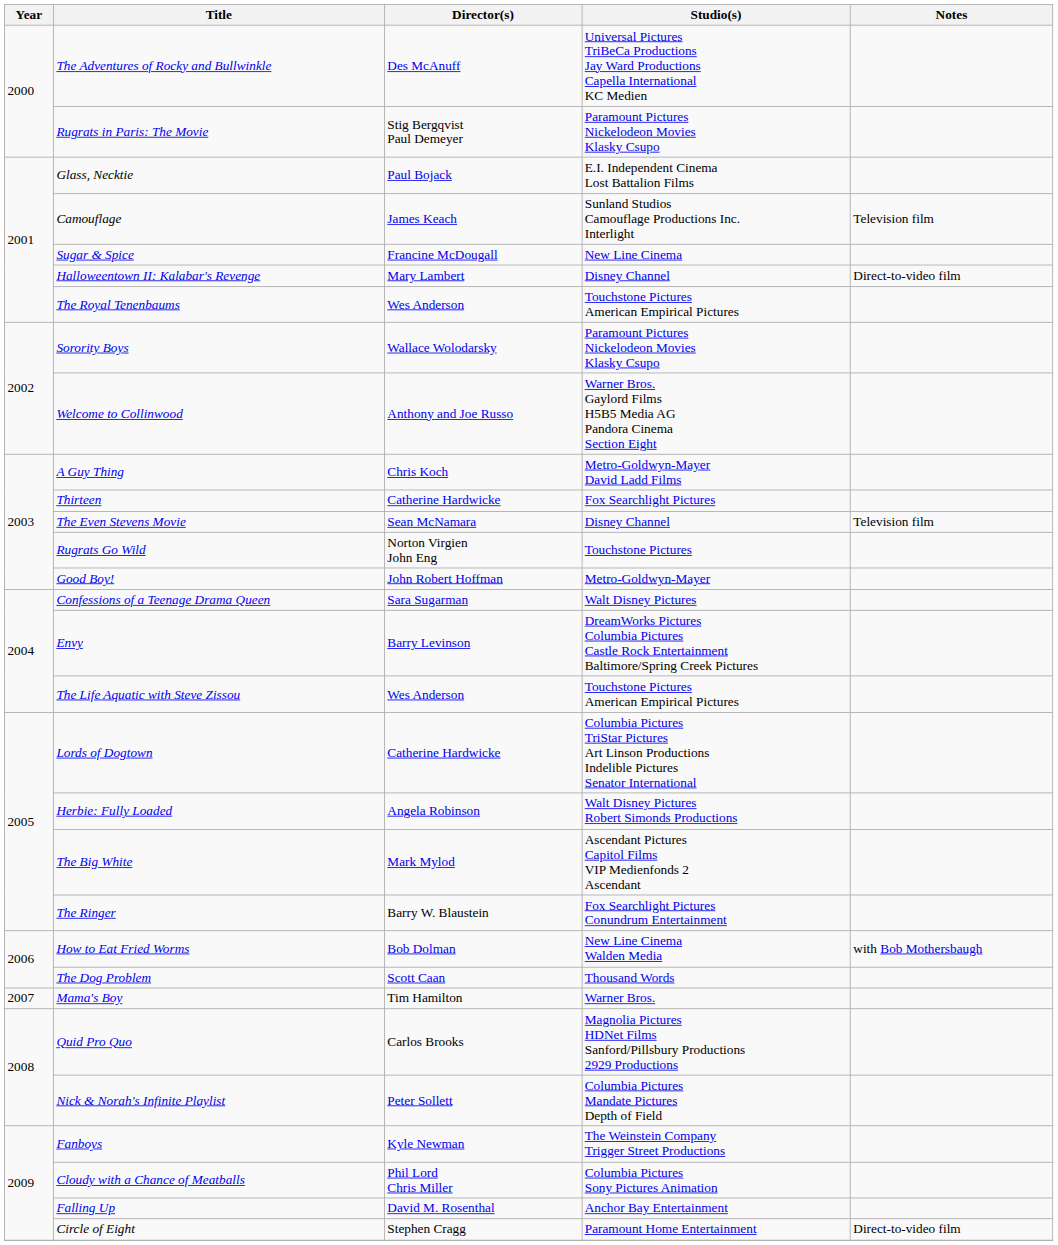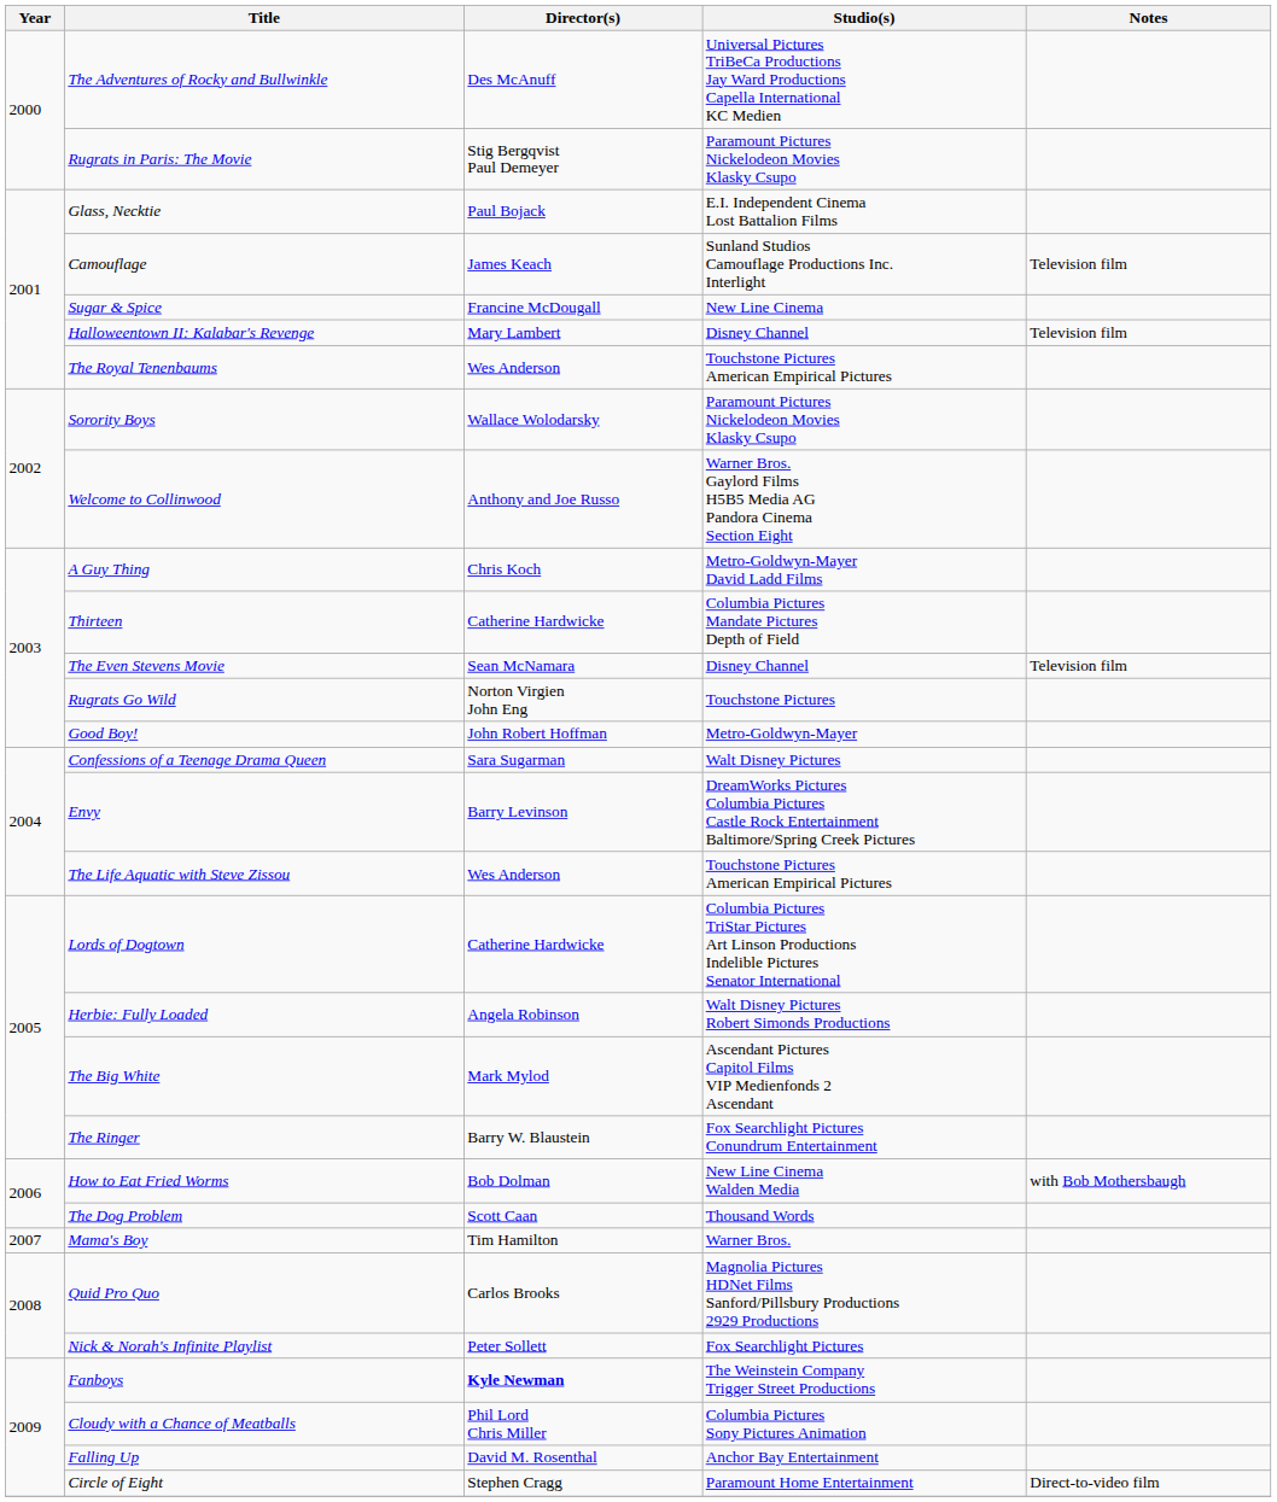 <table class="wikitable sortable" width=100%>
 <tr>
 <th>Year</th>
 <th>Title</th>
 <th>Director(s)</th>
 <th>Studio(s)</th>
 <th>Notes</th>
 </tr>
 <tr>
 <td rowspan="2">2000</td>
 <td><em><a href='#'>The Adventures of Rocky and Bullwinkle</a></em></td>
 <td><a href='#'>Des McAnuff</a></td>
 <td><a href='#'>Universal Pictures</a><br><a href='#'>TriBeCa Productions</a><br><a href='#'>Jay Ward Productions</a><br><a href='#'>Capella International</a><br>KC Medien</td>
 <td></td>
 </tr>
 <tr>
 <td><em><a href='#'>Rugrats in Paris: The Movie</a></em></td>
 <td>Stig Bergqvist<br>Paul Demeyer</td>
 <td><a href='#'>Paramount Pictures</a><br><a href='#'>Nickelodeon Movies</a><br><a href='#'>Klasky Csupo</a></td>
 <td></td>
 </tr>
 <tr>
 <td rowspan="5">2001</td>
 <td><em>Glass, Necktie</em></td>
 <td><a href='#'>Paul Bojack</a></td>
 <td>E.I. Independent Cinema<br>Lost Battalion Films</td>
 <td></td>
 </tr>
 <tr>
 <td><em>Camouflage</em></td>
 <td><a href='#'>James Keach</a></td>
 <td>Sunland Studios<br>Camouflage Productions Inc.<br>Interlight</td>
 <td>Television film</td>
 </tr>
 <tr>
 <td><em><a href='#'>Sugar & Spice</a></em></td>
 <td><a href='#'>Francine McDougall</a></td>
 <td><a href='#'>New Line Cinema</a></td>
 <td></td>
 </tr>
 <tr>
 <td><em><a href='#'>Halloweentown II: Kalabar's Revenge</a></em></td>
 <td><a href='#'>Mary Lambert</a></td>
 <td><a href='#'>Disney Channel</a></td>
-<td>Direct-to-video film</td>
+<td>Television film</td>
 </tr>
 <tr>
 <td><em><a href='#'>The Royal Tenenbaums</a></em></td>
 <td><a href='#'>Wes Anderson</a></td>
 <td><a href='#'>Touchstone Pictures</a><br>American Empirical Pictures</td>
 <td></td>
 </tr>
 <tr>
 <td rowspan="2">2002</td>
 <td><em><a href='#'>Sorority Boys</a></em></td>
 <td><a href='#'>Wallace Wolodarsky</a></td>
 <td><a href='#'>Paramount Pictures</a><br><a href='#'>Nickelodeon Movies</a><br><a href='#'>Klasky Csupo</a></td>
 <td></td>
 </tr>
 <tr>
 <td><em><a href='#'>Welcome to Collinwood</a></em></td>
 <td><a href='#'>Anthony and Joe Russo</a></td>
 <td><a href='#'>Warner Bros.</a><br>Gaylord Films<br>H5B5 Media AG<br>Pandora Cinema<br><a href='#'>Section Eight</a></td>
 <td></td>
 </tr>
 <tr>
 <td rowspan="5">2003</td>
 <td><em><a href='#'>A Guy Thing</a></em></td>
 <td><a href='#'>Chris Koch</a></td>
 <td><a href='#'>Metro-Goldwyn-Mayer</a><br><a href='#'>David Ladd Films</a></td>
 <td></td>
 </tr>
 <tr>
 <td><em><a href='#'>Thirteen</a></em></td>
 <td><a href='#'>Catherine Hardwicke</a></td>
-<td><a href='#'>Fox Searchlight Pictures</a></td>
+<td><a href='#'>Columbia Pictures</a><br><a href='#'>Mandate Pictures</a><br>Depth of Field</td>
 <td></td>
 </tr>
 <tr>
 <td><em><a href='#'>The Even Stevens Movie</a></em></td>
 <td><a href='#'>Sean McNamara</a></td>
 <td><a href='#'>Disney Channel</a></td>
 <td>Television film</td>
 </tr>
 <tr>
 <td><em><a href='#'>Rugrats Go Wild</a></em></td>
 <td>Norton Virgien<br>John Eng</td>
 <td><a href='#'>Touchstone Pictures</a></td>
 <td></td>
 </tr>
 <tr>
 <td><em><a href='#'>Good Boy!</a></em></td>
 <td><a href='#'>John Robert Hoffman</a></td>
 <td><a href='#'>Metro-Goldwyn-Mayer</a></td>
 <td></td>
 </tr>
 <tr>
 <td rowspan="3">2004</td>
 <td><em><a href='#'>Confessions of a Teenage Drama Queen</a></em></td>
 <td><a href='#'>Sara Sugarman</a></td>
 <td><a href='#'>Walt Disney Pictures</a></td>
 <td></td>
 </tr>
 <tr>
 <td><em><a href='#'>Envy</a></em></td>
 <td><a href='#'>Barry Levinson</a></td>
 <td><a href='#'>DreamWorks Pictures</a><br><a href='#'>Columbia Pictures</a><br><a href='#'>Castle Rock Entertainment</a><br>Baltimore/Spring Creek Pictures</td>
 <td></td>
 </tr>
 <tr>
 <td><em><a href='#'>The Life Aquatic with Steve Zissou</a></em></td>
 <td><a href='#'>Wes Anderson</a></td>
 <td><a href='#'>Touchstone Pictures</a><br>American Empirical Pictures</td>
 <td></td>
 </tr>
 <tr>
 <td rowspan="4">2005</td>
 <td><em><a href='#'>Lords of Dogtown</a></em></td>
 <td><a href='#'>Catherine Hardwicke</a></td>
 <td><a href='#'>Columbia Pictures</a><br><a href='#'>TriStar Pictures</a><br>Art Linson Productions<br>Indelible Pictures<br><a href='#'>Senator International</a></td>
 <td></td>
 </tr>
 <tr>
 <td><em><a href='#'>Herbie: Fully Loaded</a></em></td>
 <td><a href='#'>Angela Robinson</a></td>
 <td><a href='#'>Walt Disney Pictures</a><br><a href='#'>Robert Simonds Productions</a></td>
 <td></td>
 </tr>
 <tr>
 <td><em><a href='#'>The Big White</a></em></td>
 <td><a href='#'>Mark Mylod</a></td>
 <td>Ascendant Pictures<br><a href='#'>Capitol Films</a><br>VIP Medienfonds 2<br>Ascendant</td>
 <td></td>
 </tr>
 <tr>
 <td><em><a href='#'>The Ringer</a></em></td>
 <td>Barry W. Blaustein</td>
 <td><a href='#'>Fox Searchlight Pictures</a><br><a href='#'>Conundrum Entertainment</a></td>
 <td></td>
 </tr>
 <tr>
 <td rowspan="2">2006</td>
 <td><em><a href='#'>How to Eat Fried Worms</a></em></td>
 <td><a href='#'>Bob Dolman</a></td>
 <td><a href='#'>New Line Cinema</a><br><a href='#'>Walden Media</a></td>
 <td>with <a href='#'>Bob Mothersbaugh</a></td>
 </tr>
 <tr>
 <td><em><a href='#'>The Dog Problem</a></em></td>
 <td><a href='#'>Scott Caan</a></td>
 <td><a href='#'>Thousand Words</a></td>
 <td></td>
 </tr>
 <tr>
 <td>2007</td>
 <td><em><a href='#'>Mama's Boy</a></em></td>
 <td>Tim Hamilton</td>
 <td><a href='#'>Warner Bros.</a></td>
 <td></td>
 </tr>
 <tr>
 <td rowspan="2">2008</td>
 <td><em><a href='#'>Quid Pro Quo</a></em></td>
 <td>Carlos Brooks</td>
 <td><a href='#'>Magnolia Pictures</a><br><a href='#'>HDNet Films</a><br>Sanford/Pillsbury Productions<br><a href='#'>2929 Productions</a></td>
 <td></td>
 </tr>
 <tr>
 <td><em><a href='#'>Nick & Norah's Infinite Playlist</a></em></td>
 <td><a href='#'>Peter Sollett</a></td>
-<td><a href='#'>Columbia Pictures</a><br><a href='#'>Mandate Pictures</a><br>Depth of Field</td>
+<td><a href='#'>Fox Searchlight Pictures</a></td>
 <td></td>
 </tr>
 <tr>
 <td rowspan="4">2009</td>
 <td><em><a href='#'>Fanboys</a></em></td>
-<td><a href='#'>Kyle Newman</a></td>
+<td><strong><a href='#'>Kyle Newman</a></strong></td>
 <td><a href='#'>The Weinstein Company</a><br><a href='#'>Trigger Street Productions</a></td>
 <td></td>
 </tr>
 <tr>
 <td><em><a href='#'>Cloudy with a Chance of Meatballs</a></em></td>
 <td><a href='#'>Phil Lord</a><br><a href='#'>Chris Miller</a></td>
 <td><a href='#'>Columbia Pictures</a><br><a href='#'>Sony Pictures Animation</a></td>
 <td></td>
 </tr>
 <tr>
 <td><em><a href='#'>Falling Up</a></em></td>
 <td><a href='#'>David M. Rosenthal</a></td>
 <td><a href='#'>Anchor Bay Entertainment</a></td>
 <td></td>
 </tr>
 <tr>
 <td><em>Circle of Eight</em></td>
 <td>Stephen Cragg</td>
 <td><a href='#'>Paramount Home Entertainment</a></td>
 <td>Direct-to-video film</td>
 </tr>
 <tr>
 </tr>
 </table>
